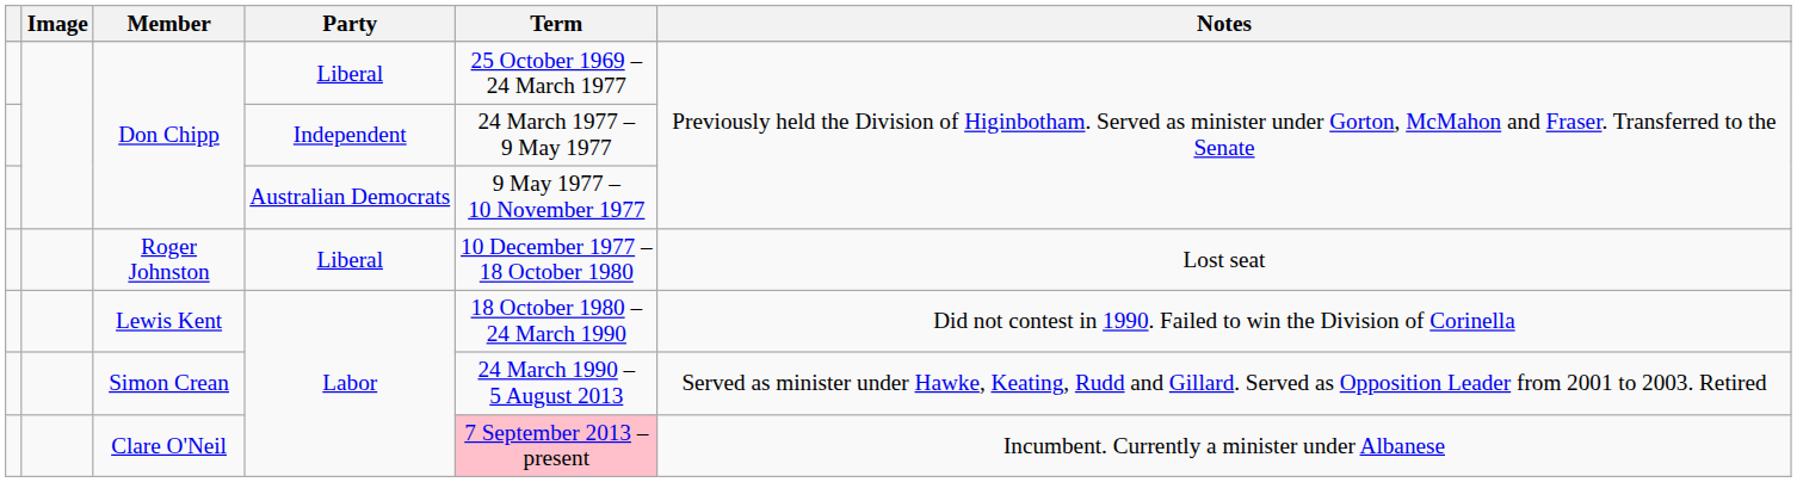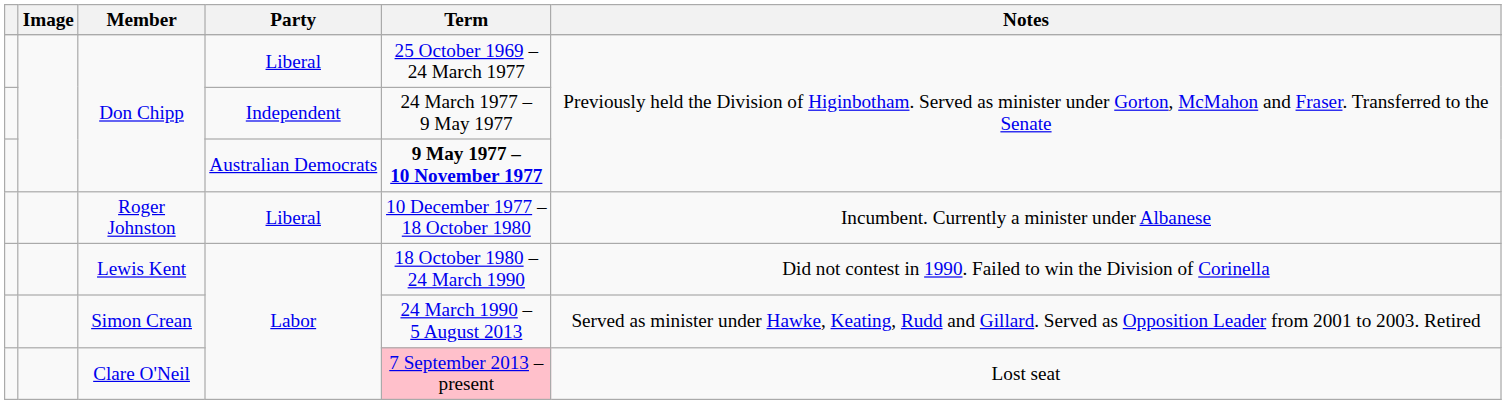 <table class=wikitable style="text-align:center">
 <tr>
 <th></th>
 <th>Image</th>
 <th>Member</th>
 <th>Party</th>
 <th>Term</th>
 <th>Notes</th>
 </tr>
 <tr>
 </tr>
 <tr>
 <td> </td>
 <td rowspan=3></td>
 <td rowspan=3><a href='#'>Don Chipp</a><br></td>
 <td><a href='#'>Liberal</a></td>
 <td nowrap><a href='#'>25 October 1969</a> –<br>24 March 1977</td>
 <td rowspan=3>Previously held the Division of <a href='#'>Higinbotham</a>. Served as minister under <a href='#'>Gorton</a>, <a href='#'>McMahon</a> and <a href='#'>Fraser</a>. Transferred to the <a href='#'>Senate</a></td>
 </tr>
 <tr>
 <td> </td>
 <td nowrap><a href='#'>Independent</a></td>
 <td nowrap>24 March 1977 –<br>9 May 1977</td>
 </tr>
 <tr>
 <td> </td>
 <td nowrap><a href='#'>Australian Democrats</a></td>
-<td nowrap>9 May 1977 –<br><a href='#'>10 November 1977</a></td>
+<td nowrap><strong>9 May 1977 –<br><a href='#'>10 November 1977</a></strong></td>
 </tr>
 <tr>
 <td> </td>
 <td></td>
 <td><a href='#'>Roger Johnston</a><br></td>
 <td><a href='#'>Liberal</a></td>
 <td nowrap><a href='#'>10 December 1977</a> –<br><a href='#'>18 October 1980</a></td>
-<td>Lost seat</td>
+<td>Incumbent. Currently a minister under <a href='#'>Albanese</a></td>
 </tr>
 <tr>
 <td> </td>
 <td></td>
 <td><a href='#'>Lewis Kent</a><br></td>
 <td rowspan="3"><a href='#'>Labor</a></td>
 <td nowrap><a href='#'>18 October 1980</a> –<br><a href='#'>24 March 1990</a></td>
 <td>Did not contest in <a href='#'>1990</a>. Failed to win the Division of <a href='#'>Corinella</a></td>
 </tr>
 <tr>
 <td> </td>
 <td></td>
 <td><a href='#'>Simon Crean</a><br></td>
 <td nowrap><a href='#'>24 March 1990</a> –<br><a href='#'>5 August 2013</a></td>
 <td>Served as minister under <a href='#'>Hawke</a>, <a href='#'>Keating</a>, <a href='#'>Rudd</a> and <a href='#'>Gillard</a>. Served as <a href='#'>Opposition Leader</a> from 2001 to 2003. Retired</td>
 </tr>
 <tr>
 <td> </td>
 <td></td>
 <td><a href='#'>Clare O'Neil</a><br></td>
 <td nowrap style="background: pink;"><a href='#'>7 September 2013</a> –<br>present</td>
-<td>Incumbent. Currently a minister under <a href='#'>Albanese</a></td>
+<td>Lost seat</td>
 </tr>
 </table>
